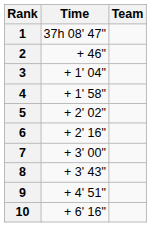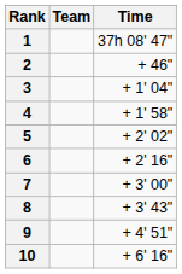 <table class="wikitable">
 <tr>
 <th scope="col">Rank</th>
+<th scope="col">Team</th>
 <th scope="col">Time</th>
-<th scope="col">Team</th>
 </tr>
 <tr>
 <th scope="row">1</th>
+<td> </td>
 <td align="right">37h 08' 47"</td>
-<td> </td>
 </tr>
 <tr>
 <th scope="row">2</th>
+<td> </td>
 <td align="right">+ 46"</td>
-<td> </td>
 </tr>
 <tr>
 <th scope="row">3</th>
+<td> </td>
 <td align="right">+ 1' 04"</td>
-<td> </td>
 </tr>
 <tr>
 <th scope="row">4</th>
+<td> </td>
 <td align="right">+ 1' 58"</td>
-<td> </td>
 </tr>
 <tr>
 <th scope="row">5</th>
+<td> </td>
 <td align="right">+ 2' 02"</td>
-<td> </td>
 </tr>
 <tr>
 <th scope="row">6</th>
+<td> </td>
 <td align="right">+ 2' 16"</td>
-<td> </td>
 </tr>
 <tr>
 <th scope="row">7</th>
+<td> </td>
 <td align="right">+ 3' 00"</td>
-<td> </td>
 </tr>
 <tr>
 <th scope="row">8</th>
+<td> </td>
 <td align="right">+ 3' 43"</td>
-<td> </td>
 </tr>
 <tr>
 <th scope="row">9</th>
+<td> </td>
 <td align="right">+ 4' 51"</td>
-<td> </td>
 </tr>
 <tr>
 <th scope="row">10</th>
+<td> </td>
 <td align="right">+ 6' 16"</td>
-<td> </td>
 </tr>
 </table>
